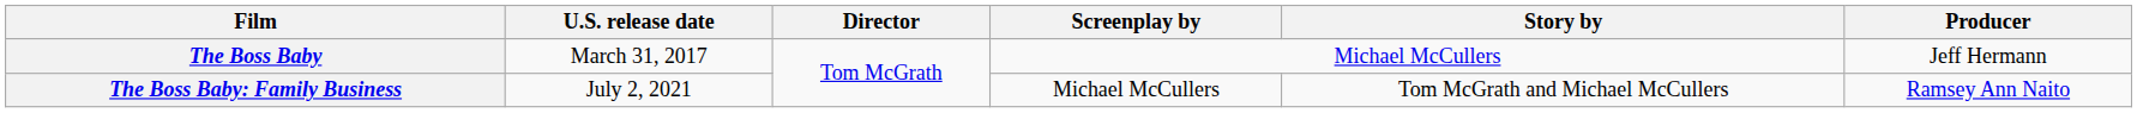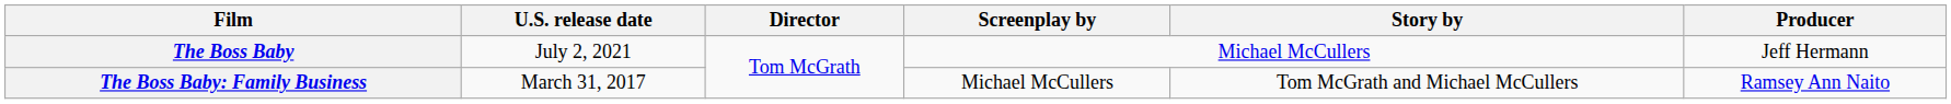 <table class="wikitable plainrowheaders" style="text-align:center; width:100%;">
 <tr>
 <th scope="column">Film</th>
 <th>U.S. release date</th>
 <th>Director</th>
 <th>Screenplay by</th>
 <th>Story by</th>
 <th>Producer</th>
 </tr>
 <tr>
 <th><em><a href='#'>The Boss Baby</a></em></th>
-<td>March 31, 2017</td>
+<td>July 2, 2021</td>
 <td rowspan="2"><a href='#'>Tom McGrath</a></td>
 <td colspan="2"><a href='#'>Michael McCullers</a></td>
 <td>Jeff Hermann</td>
 </tr>
 <tr>
 <th><em><a href='#'>The Boss Baby: Family Business</a></em></th>
-<td>July 2, 2021</td>
+<td>March 31, 2017</td>
 <td>Michael McCullers</td>
 <td>Tom McGrath and Michael McCullers</td>
 <td><a href='#'>Ramsey Ann Naito</a></td>
 </tr>
 </table>
